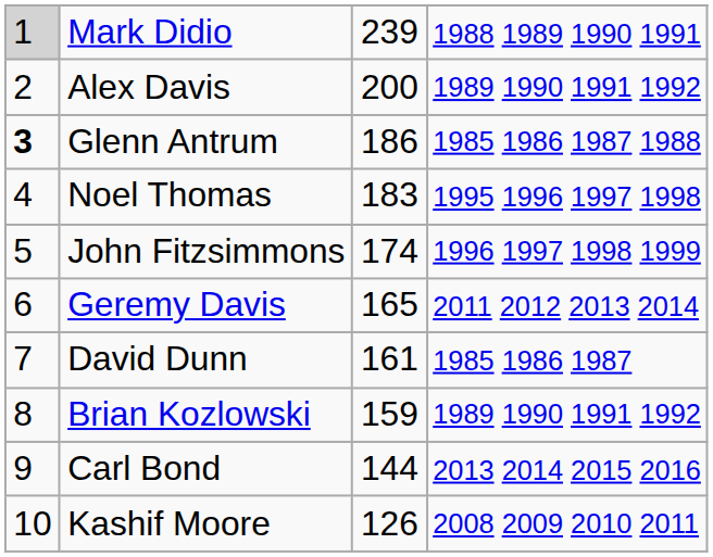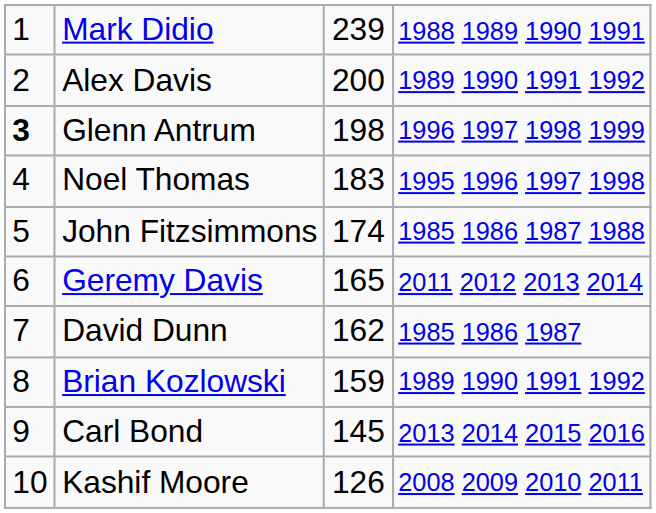 <table class="wikitable">
 <tr>
 </tr>
 <tr>
-<td style="background: lightgrey;">1</td>
+<td>1</td>
 <td><a href='#'>Mark Didio</a></td>
 <td>239</td>
 <td style="font-size:80%;"><a href='#'>1988</a> <a href='#'>1989</a> <a href='#'>1990</a> <a href='#'>1991</a></td>
 </tr>
 <tr>
 <td>2</td>
 <td>Alex Davis</td>
 <td>200</td>
 <td style="font-size:80%;"><a href='#'>1989</a> <a href='#'>1990</a> <a href='#'>1991</a> <a href='#'>1992</a></td>
 </tr>
 <tr>
 <td><strong>3</strong></td>
 <td>Glenn Antrum</td>
-<td>186</td>
-<td style="font-size:80%;"><a href='#'>1985</a> <a href='#'>1986</a> <a href='#'>1987</a> <a href='#'>1988</a></td>
+<td>198</td>
+<td style="font-size:80%;"><a href='#'>1996</a> <a href='#'>1997</a> <a href='#'>1998</a> <a href='#'>1999</a></td>
 </tr>
 <tr>
 <td>4</td>
 <td>Noel Thomas</td>
 <td>183</td>
 <td style="font-size:80%;"><a href='#'>1995</a> <a href='#'>1996</a> <a href='#'>1997</a> <a href='#'>1998</a></td>
 </tr>
 <tr>
 <td>5</td>
 <td>John Fitzsimmons</td>
 <td>174</td>
-<td style="font-size:80%;"><a href='#'>1996</a> <a href='#'>1997</a> <a href='#'>1998</a> <a href='#'>1999</a></td>
+<td style="font-size:80%;"><a href='#'>1985</a> <a href='#'>1986</a> <a href='#'>1987</a> <a href='#'>1988</a></td>
 </tr>
 <tr>
 <td>6</td>
 <td><a href='#'>Geremy Davis</a></td>
 <td>165</td>
 <td style="font-size:80%;"><a href='#'>2011</a> <a href='#'>2012</a> <a href='#'>2013</a> <a href='#'>2014</a></td>
 </tr>
 <tr>
 <td>7</td>
 <td>David Dunn</td>
-<td>161</td>
+<td>162</td>
 <td style="font-size:80%;"><a href='#'>1985</a> <a href='#'>1986</a> <a href='#'>1987</a></td>
 </tr>
 <tr>
 <td>8</td>
 <td><a href='#'>Brian Kozlowski</a></td>
 <td>159</td>
 <td style="font-size:80%;"><a href='#'>1989</a> <a href='#'>1990</a> <a href='#'>1991</a> <a href='#'>1992</a></td>
 </tr>
 <tr>
 <td>9</td>
 <td>Carl Bond</td>
-<td>144</td>
+<td>145</td>
 <td style="font-size:80%;"><a href='#'>2013</a> <a href='#'>2014</a> <a href='#'>2015</a> <a href='#'>2016</a></td>
 </tr>
 <tr>
 <td>10</td>
 <td>Kashif Moore</td>
 <td>126</td>
 <td style="font-size:80%;"><a href='#'>2008</a> <a href='#'>2009</a> <a href='#'>2010</a> <a href='#'>2011</a></td>
 </tr>
 </table>
